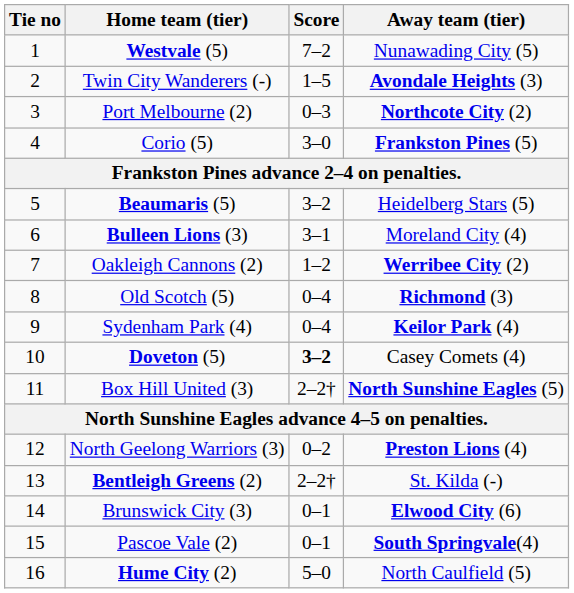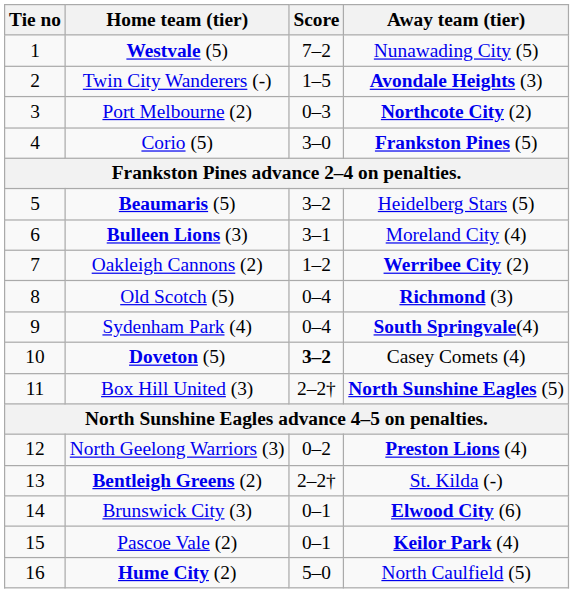 <table class="wikitable" style="text-align:center">
 <tr>
 <th>Tie no</th>
 <th>Home team (tier)</th>
 <th>Score</th>
 <th>Away team (tier)</th>
 </tr>
 <tr>
 <td>1</td>
 <td><strong><a href='#'>Westvale</a></strong> (5)</td>
 <td>7–2</td>
 <td><a href='#'>Nunawading City</a> (5)</td>
 </tr>
 <tr>
 <td>2</td>
 <td><a href='#'>Twin City Wanderers</a> (-)</td>
 <td>1–5</td>
 <td><strong><a href='#'>Avondale Heights</a></strong> (3)</td>
 </tr>
 <tr>
 <td>3</td>
 <td><a href='#'>Port Melbourne</a> (2)</td>
 <td>0–3</td>
 <td><strong><a href='#'>Northcote City</a></strong> (2)</td>
 </tr>
 <tr>
 <td>4</td>
 <td><a href='#'>Corio</a> (5)</td>
 <td>3–0</td>
 <td><strong><a href='#'>Frankston Pines</a></strong> (5)</td>
 </tr>
 <tr>
 <th colspan=4>Frankston Pines advance 2–4 on penalties.</th>
 </tr>
 <tr>
 <td>5</td>
 <td><strong><a href='#'>Beaumaris</a></strong> (5)</td>
 <td>3–2</td>
 <td><a href='#'>Heidelberg Stars</a> (5)</td>
 </tr>
 <tr>
 <td>6</td>
 <td><strong><a href='#'>Bulleen Lions</a></strong> (3)</td>
 <td>3–1</td>
 <td><a href='#'>Moreland City</a> (4)</td>
 </tr>
 <tr>
 <td>7</td>
 <td><a href='#'>Oakleigh Cannons</a> (2)</td>
 <td>1–2</td>
 <td><strong><a href='#'>Werribee City</a></strong> (2)</td>
 </tr>
 <tr>
 <td>8</td>
 <td><a href='#'>Old Scotch</a> (5)</td>
 <td>0–4</td>
 <td><strong><a href='#'>Richmond</a></strong> (3)</td>
 </tr>
 <tr>
 <td>9</td>
 <td><a href='#'>Sydenham Park</a> (4)</td>
 <td>0–4</td>
-<td><strong><a href='#'>Keilor Park</a></strong> (4)</td>
+<td><strong><a href='#'>South Springvale</a></strong>(4)</td>
 </tr>
 <tr>
 <td>10</td>
 <td><strong><a href='#'>Doveton</a></strong> (5)</td>
 <td><strong>3–2</strong></td>
 <td>Casey Comets (4)</td>
 </tr>
 <tr>
 <td>11</td>
 <td><a href='#'>Box Hill United</a> (3)</td>
 <td>2–2†</td>
 <td><strong><a href='#'>North Sunshine Eagles</a></strong> (5)</td>
 </tr>
 <tr>
 <th colspan=4>North Sunshine Eagles advance 4–5 on penalties.</th>
 </tr>
 <tr>
 <td>12</td>
 <td><a href='#'>North Geelong Warriors</a> (3)</td>
 <td>0–2</td>
 <td><strong><a href='#'>Preston Lions</a></strong> (4)</td>
 </tr>
 <tr>
 <td>13</td>
 <td><strong><a href='#'>Bentleigh Greens</a></strong> (2)</td>
 <td>2–2†</td>
 <td><a href='#'>St. Kilda</a> (-)</td>
 </tr>
 <tr>
 <td>14</td>
 <td><a href='#'>Brunswick City</a> (3)</td>
 <td>0–1</td>
 <td><strong><a href='#'>Elwood City</a></strong> (6)</td>
 </tr>
 <tr>
 <td>15</td>
 <td><a href='#'>Pascoe Vale</a> (2)</td>
 <td>0–1</td>
-<td><strong><a href='#'>South Springvale</a></strong>(4)</td>
+<td><strong><a href='#'>Keilor Park</a></strong> (4)</td>
 </tr>
 <tr>
 <td>16</td>
 <td><strong><a href='#'>Hume City</a></strong> (2)</td>
 <td>5–0</td>
 <td><a href='#'>North Caulfield</a> (5)</td>
 </tr>
 </table>
